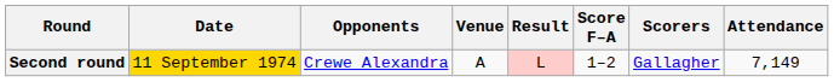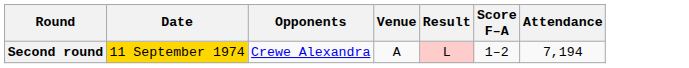 <table class="wikitable plainrowheaders" style="text-align:center">
 <tr>
 <th scope="col">Round</th>
 <th scope="col">Date</th>
 <th scope="col">Opponents</th>
 <th scope="col">Venue</th>
 <th scope="col">Result</th>
 <th scope="col">Score<br>F–A</th>
-<th scope="col">Scorers</th>
 <th scope="col">Attendance</th>
 </tr>
 <tr>
 <th scope="row">Second round</th>
 <td align="left" style="background: gold;">11 September 1974</td>
 <td align="left"><a href='#'>Crewe Alexandra</a></td>
 <td>A</td>
 <td style=background:#fcc>L</td>
 <td>1–2</td>
-<td align="left"><a href='#'>Gallagher</a></td>
-<td>7,149</td>
+<td>7,194</td>
 </tr>
 </table>
